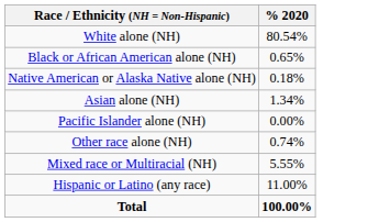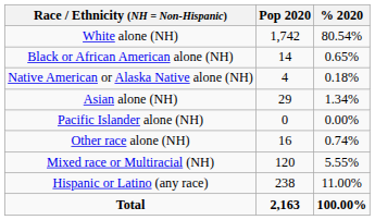 <table class="wikitable" style="text-align:center;">
 <tr>
 <th>Race / Ethnicity <small>(<em>NH = Non-Hispanic</em>)</small></th>
+<th>Pop 2020</th>
 <th>% 2020</th>
 </tr>
 <tr>
 <td><a href='#'>White</a> alone (NH)</td>
+<td>1,742</td>
 <td>80.54%</td>
 </tr>
 <tr>
 <td><a href='#'>Black or African American</a> alone (NH)</td>
+<td>14</td>
 <td>0.65%</td>
 </tr>
 <tr>
 <td><a href='#'>Native American</a> or <a href='#'>Alaska Native</a> alone (NH)</td>
+<td>4</td>
 <td>0.18%</td>
 </tr>
 <tr>
 <td><a href='#'>Asian</a> alone (NH)</td>
+<td>29</td>
 <td>1.34%</td>
 </tr>
 <tr>
 <td><a href='#'>Pacific Islander</a> alone (NH)</td>
+<td>0</td>
 <td>0.00%</td>
 </tr>
 <tr>
 <td><a href='#'>Other race</a> alone (NH)</td>
+<td>16</td>
 <td>0.74%</td>
 </tr>
 <tr>
 <td><a href='#'>Mixed race or Multiracial</a> (NH)</td>
+<td>120</td>
 <td>5.55%</td>
 </tr>
 <tr>
 <td><a href='#'>Hispanic or Latino</a> (any race)</td>
+<td>238</td>
 <td>11.00%</td>
 </tr>
 <tr>
 <td><strong>Total</strong></td>
+<td><strong>2,163</strong></td>
 <td><strong>100.00%</strong></td>
 </tr>
 </table>
